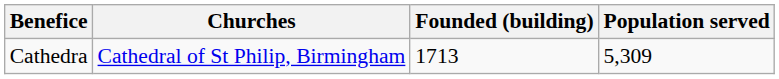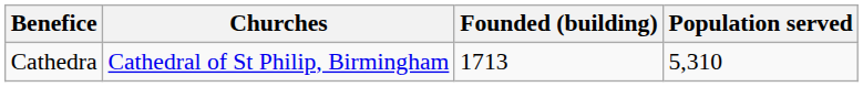 <table class="wikitable">
 <tr>
 <th>Benefice</th>
 <th>Churches</th>
 <th>Founded (building)</th>
 <th>Population served</th>
 </tr>
 <tr>
 <td>Cathedra</td>
 <td><a href='#'>Cathedral of St Philip, Birmingham</a></td>
 <td>1713</td>
-<td>5,309</td>
+<td>5,310</td>
 </tr>
 </table>
